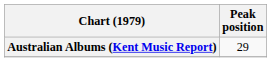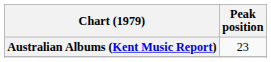 <table class="wikitable sortable plainrowheaders" style="text-align:center">
 <tr>
 <th scope="col">Chart (1979)</th>
 <th scope="col">Peak<br> position</th>
 </tr>
 <tr>
 <th scope="row">Australian Albums (<a href='#'>Kent Music Report</a>)</th>
-<td align="center">29</td>
+<td align="center">23</td>
 </tr>
 <tr>
 </tr>
 <tr>
 </tr>
 <tr>
 </tr>
 <tr>
 </tr>
 <tr>
 </tr>
 </table>
